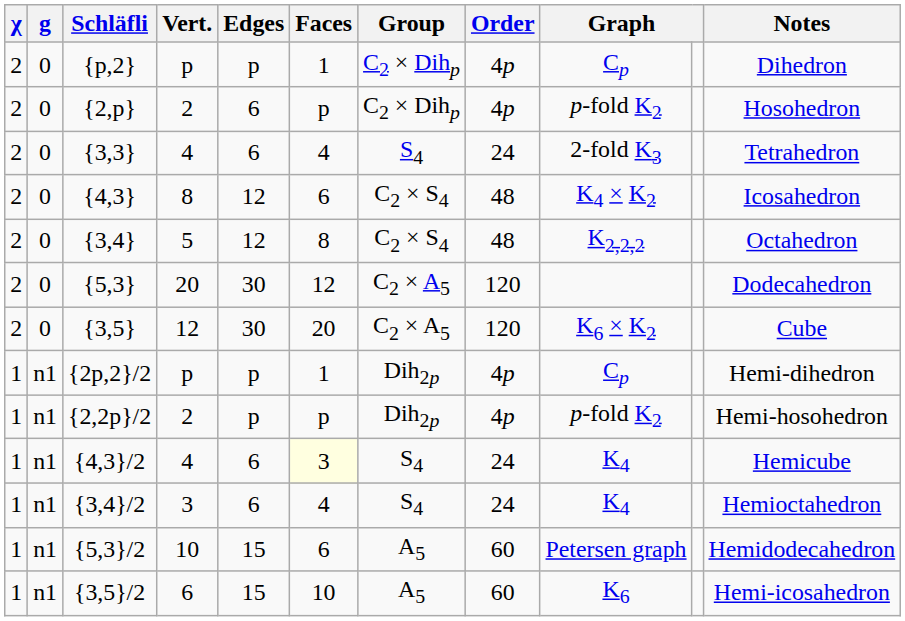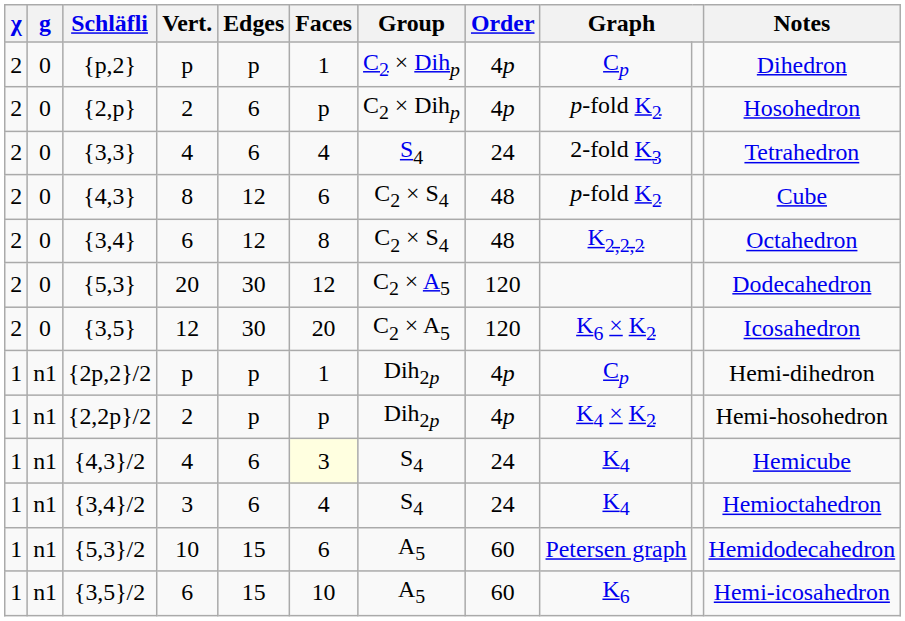 <table class="wikitable sortable">
 <tr>
 <th><a href='#'>χ</a></th>
 <th><a href='#'>g</a></th>
 <th><a href='#'>Schläfli</a></th>
 <th>Vert.</th>
 <th>Edges</th>
 <th>Faces</th>
 <th>Group</th>
 <th><a href='#'>Order</a></th>
 <th colspan=2>Graph</th>
 <th>Notes</th>
 </tr>
 <tr align=center>
 <td>2</td>
 <td>0</td>
 <td>{p,2}</td>
 <td>p</td>
 <td>p</td>
 <td>1</td>
 <td><a href='#'>C<sub>2</sub></a> × <a href='#'>Dih</a><sub><em>p</em></sub></td>
 <td>4<em>p</em></td>
 <td><a href='#'>C<sub><em>p</em></sub></a></td>
 <td></td>
 <td><a href='#'>Dihedron</a></td>
 </tr>
 <tr align=center>
 <td>2</td>
 <td>0</td>
 <td>{2,p}</td>
 <td>2</td>
 <td>6</td>
 <td>p</td>
 <td>C<sub>2</sub> × Dih<sub><em>p</em></sub></td>
 <td>4<em>p</em></td>
 <td><em>p</em>-fold <a href='#'>K<sub>2</sub></a></td>
 <td></td>
 <td><a href='#'>Hosohedron</a></td>
 </tr>
 <tr align=center>
 <td>2</td>
 <td>0</td>
 <td>{3,3}</td>
 <td>4</td>
 <td>6</td>
 <td>4</td>
 <td><a href='#'>S</a><sub>4</sub></td>
 <td>24</td>
 <td>2-fold <a href='#'>K<sub>3</sub></a></td>
 <td></td>
 <td><a href='#'>Tetrahedron</a></td>
 </tr>
 <tr align=center>
 <td>2</td>
 <td>0</td>
 <td>{4,3}</td>
 <td>8</td>
 <td>12</td>
 <td>6</td>
 <td>C<sub>2</sub> × S<sub>4</sub></td>
 <td>48</td>
-<td><a href='#'>K<sub>4</sub></a> <a href='#'>×</a> <a href='#'>K<sub>2</sub></a></td>
+<td><em>p</em>-fold <a href='#'>K<sub>2</sub></a></td>
 <td></td>
-<td><a href='#'>Icosahedron</a></td>
+<td><a href='#'>Cube</a></td>
 </tr>
 <tr align=center>
 <td>2</td>
 <td>0</td>
 <td>{3,4}</td>
-<td>5</td>
+<td>6</td>
 <td>12</td>
 <td>8</td>
 <td>C<sub>2</sub> × S<sub>4</sub></td>
 <td>48</td>
 <td><a href='#'>K<sub>2,2,2</sub></a></td>
 <td></td>
 <td><a href='#'>Octahedron</a></td>
 </tr>
 <tr align=center>
 <td>2</td>
 <td>0</td>
 <td>{5,3}</td>
 <td>20</td>
 <td>30</td>
 <td>12</td>
 <td>C<sub>2</sub> × <a href='#'>A</a><sub>5</sub></td>
 <td>120</td>
 <td></td>
 <td></td>
 <td><a href='#'>Dodecahedron</a></td>
 </tr>
 <tr align=center>
 <td>2</td>
 <td>0</td>
 <td>{3,5}</td>
 <td>12</td>
 <td>30</td>
 <td>20</td>
 <td>C<sub>2</sub> × A<sub>5</sub></td>
 <td>120</td>
 <td><a href='#'>K<sub>6</sub></a> <a href='#'>×</a> <a href='#'>K<sub>2</sub></a></td>
 <td></td>
-<td><a href='#'>Cube</a></td>
+<td><a href='#'>Icosahedron</a></td>
 </tr>
 <tr align=center>
 <td>1</td>
 <td>n1</td>
 <td>{2p,2}/2</td>
 <td>p</td>
 <td>p</td>
 <td>1</td>
 <td>Dih<sub>2<em>p</em></sub></td>
 <td>4<em>p</em></td>
 <td><a href='#'>C<sub><em>p</em></sub></a></td>
 <td></td>
 <td>Hemi-dihedron</td>
 </tr>
 <tr align=center>
 <td>1</td>
 <td>n1</td>
 <td>{2,2p}/2</td>
 <td>2</td>
 <td>p</td>
 <td>p</td>
 <td>Dih<sub>2<em>p</em></sub></td>
 <td>4<em>p</em></td>
-<td><em>p</em>-fold <a href='#'>K<sub>2</sub></a></td>
+<td><a href='#'>K<sub>4</sub></a> <a href='#'>×</a> <a href='#'>K<sub>2</sub></a></td>
 <td></td>
 <td>Hemi-hosohedron</td>
 </tr>
 <tr align=center>
 <td>1</td>
 <td>n1</td>
 <td>{4,3}/2</td>
 <td>4</td>
 <td>6</td>
 <td style="background: lightyellow;">3</td>
 <td>S<sub>4</sub></td>
 <td>24</td>
 <td><a href='#'>K<sub>4</sub></a></td>
 <td></td>
 <td><a href='#'>Hemicube</a></td>
 </tr>
 <tr align=center>
 <td>1</td>
 <td>n1</td>
 <td>{3,4}/2</td>
 <td>3</td>
 <td>6</td>
 <td>4</td>
 <td>S<sub>4</sub></td>
 <td>24</td>
 <td><a href='#'>K<sub>4</sub></a></td>
 <td></td>
 <td><a href='#'>Hemioctahedron</a></td>
 </tr>
 <tr align=center>
 <td>1</td>
 <td>n1</td>
 <td>{5,3}/2</td>
 <td>10</td>
 <td>15</td>
 <td>6</td>
 <td>A<sub>5</sub></td>
 <td>60</td>
 <td><a href='#'>Petersen graph</a></td>
 <td></td>
 <td><a href='#'>Hemidodecahedron</a></td>
 </tr>
 <tr align=center>
 <td>1</td>
 <td>n1</td>
 <td>{3,5}/2</td>
 <td>6</td>
 <td>15</td>
 <td>10</td>
 <td>A<sub>5</sub></td>
 <td>60</td>
 <td><a href='#'>K<sub>6</sub></a></td>
 <td></td>
 <td><a href='#'>Hemi-icosahedron</a></td>
 </tr>
 </table>
